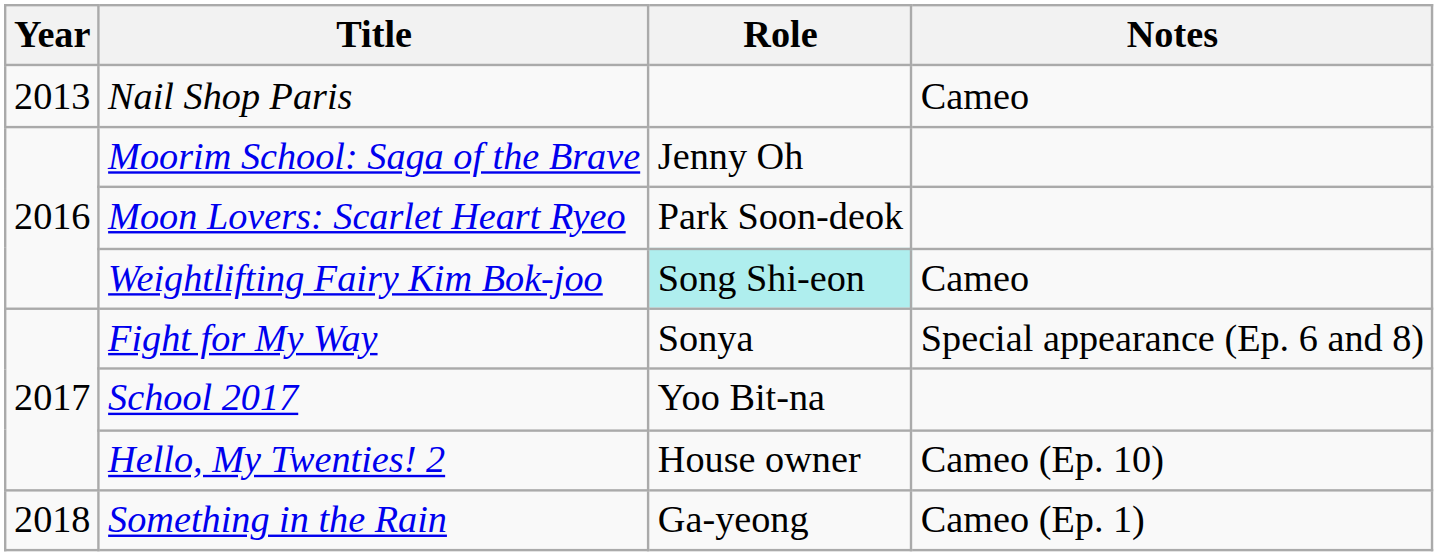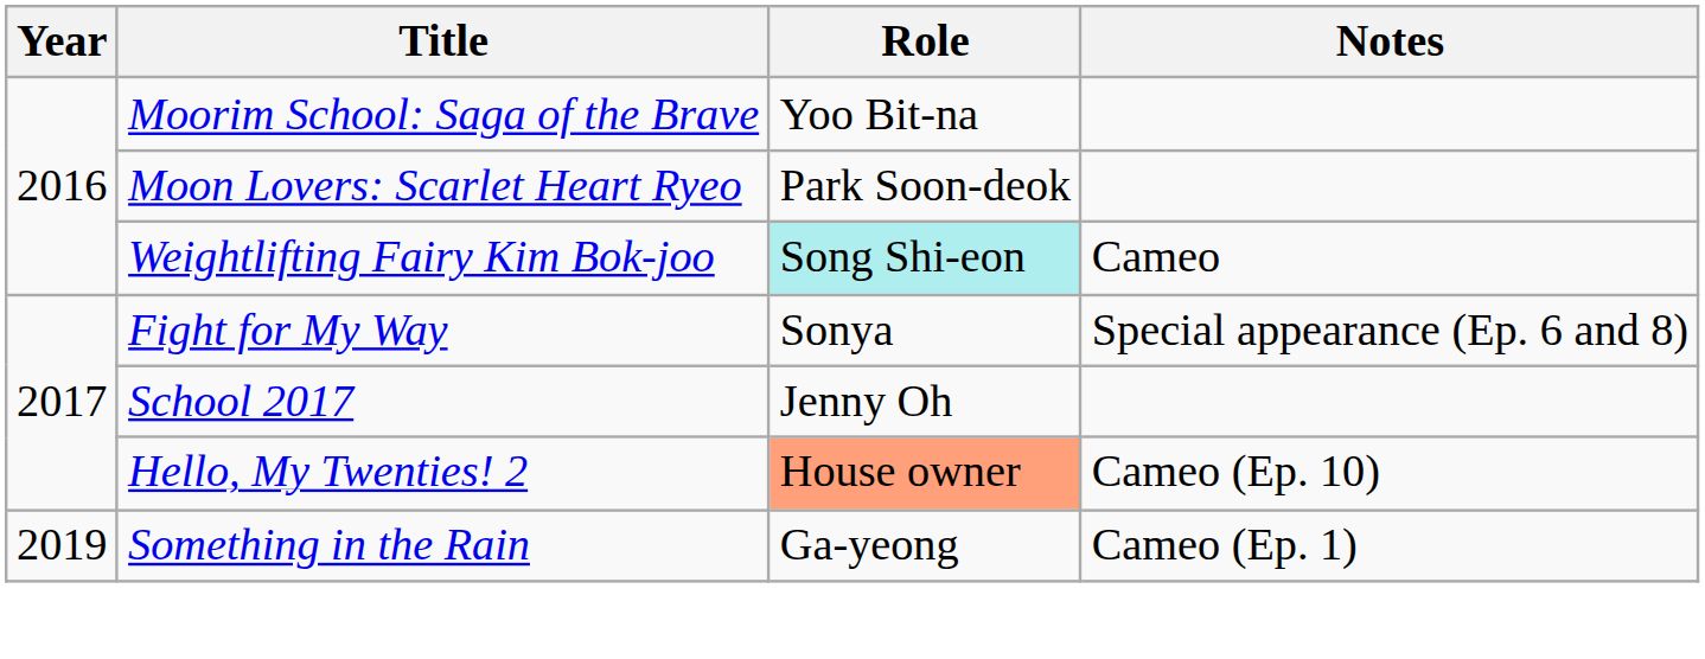 <table class="wikitable">
 <tr>
 <th>Year</th>
 <th>Title</th>
 <th>Role</th>
 <th>Notes</th>
 </tr>
 <tr>
-<td>2013</td>
-<td><em>Nail Shop Paris</em></td>
-<td></td>
-<td>Cameo</td>
-</tr>
-<tr>
 <td rowspan="3">2016</td>
 <td><em><a href='#'>Moorim School: Saga of the Brave</a></em></td>
-<td>Jenny Oh</td>
+<td>Yoo Bit-na</td>
 <td></td>
 </tr>
 <tr>
 <td><em><a href='#'>Moon Lovers: Scarlet Heart Ryeo</a></em></td>
 <td>Park Soon-deok</td>
 <td></td>
 </tr>
 <tr>
 <td><em><a href='#'>Weightlifting Fairy Kim Bok-joo</a></em></td>
 <td style="background: paleturquoise;">Song Shi-eon</td>
 <td>Cameo</td>
 </tr>
 <tr>
 <td rowspan="3">2017</td>
 <td><em><a href='#'>Fight for My Way</a></em></td>
 <td>Sonya</td>
 <td>Special appearance (Ep. 6 and 8)</td>
 </tr>
 <tr>
 <td><em><a href='#'>School 2017</a></em></td>
-<td>Yoo Bit-na</td>
+<td>Jenny Oh</td>
 <td></td>
 </tr>
 <tr>
 <td><em><a href='#'>Hello, My Twenties! 2</a></em></td>
-<td>House owner</td>
+<td style="background: lightsalmon;">House owner</td>
 <td>Cameo (Ep. 10)</td>
 </tr>
 <tr>
-<td>2018</td>
+<td>2019</td>
 <td><em><a href='#'>Something in the Rain</a></em></td>
 <td>Ga-yeong</td>
 <td>Cameo (Ep. 1)</td>
 </tr>
 </table>
